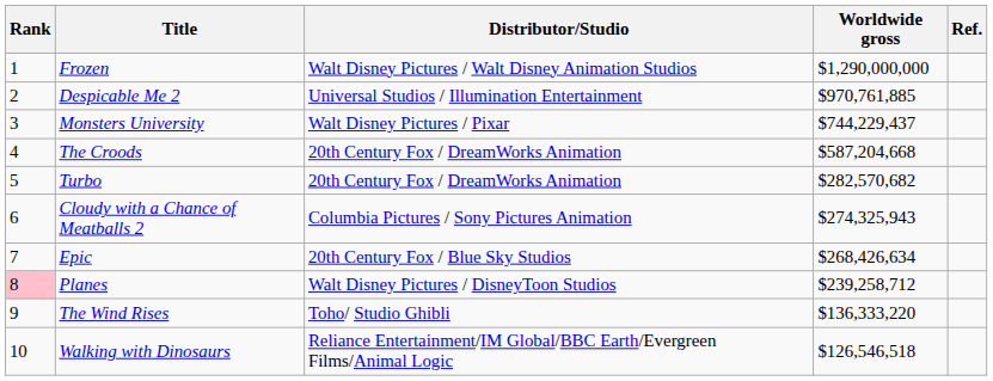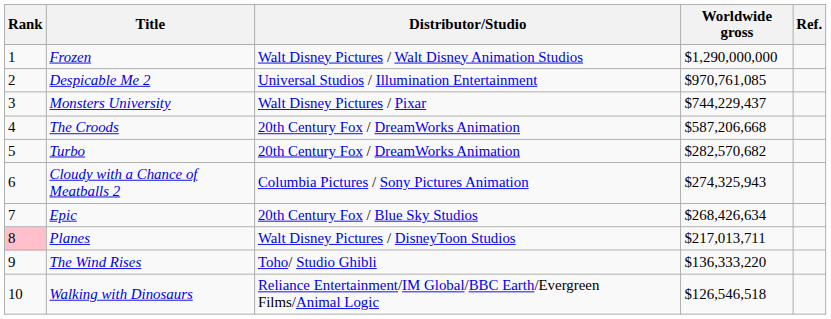 <table class="wikitable sortable" style="margin:auto; margin:auto;">
 <tr>
 <th>Rank</th>
 <th>Title</th>
 <th>Distributor/Studio</th>
 <th>Worldwide gross</th>
 <th>Ref.</th>
 </tr>
 <tr>
 <td>1</td>
 <td><em><a href='#'>Frozen</a></em></td>
 <td><a href='#'>Walt Disney Pictures</a> / <a href='#'>Walt Disney Animation Studios</a></td>
 <td>$1,290,000,000</td>
 <td></td>
 </tr>
 <tr>
 <td>2</td>
 <td><em><a href='#'>Despicable Me 2</a></em></td>
 <td><a href='#'>Universal Studios</a> / <a href='#'>Illumination Entertainment</a></td>
-<td>$970,761,885</td>
+<td>$970,761,085</td>
 <td></td>
 </tr>
 <tr>
 <td>3</td>
 <td><em><a href='#'>Monsters University</a></em></td>
 <td><a href='#'>Walt Disney Pictures</a> / <a href='#'>Pixar</a></td>
 <td>$744,229,437</td>
 <td></td>
 </tr>
 <tr>
 <td>4</td>
 <td><em><a href='#'>The Croods</a></em></td>
 <td><a href='#'>20th Century Fox</a> / <a href='#'>DreamWorks Animation</a></td>
-<td>$587,204,668</td>
+<td>$587,206,668</td>
 <td></td>
 </tr>
 <tr>
 <td>5</td>
 <td><em><a href='#'>Turbo</a></em></td>
 <td><a href='#'>20th Century Fox</a> / <a href='#'>DreamWorks Animation</a></td>
 <td>$282,570,682</td>
 <td></td>
 </tr>
 <tr>
 <td>6</td>
 <td><em><a href='#'>Cloudy with a Chance of Meatballs 2</a></em></td>
 <td><a href='#'>Columbia Pictures</a> / <a href='#'>Sony Pictures Animation</a></td>
 <td>$274,325,943</td>
 <td></td>
 </tr>
 <tr>
 <td>7</td>
 <td><em><a href='#'>Epic</a></em></td>
 <td><a href='#'>20th Century Fox</a> / <a href='#'>Blue Sky Studios</a></td>
 <td>$268,426,634</td>
 <td></td>
 </tr>
 <tr>
 <td style="background: pink;">8</td>
 <td><em><a href='#'>Planes</a></em></td>
 <td><a href='#'>Walt Disney Pictures</a> / <a href='#'>DisneyToon Studios</a></td>
-<td>$239,258,712</td>
+<td>$217,013,711</td>
 <td></td>
 </tr>
 <tr>
 <td>9</td>
 <td><em><a href='#'>The Wind Rises</a></em></td>
 <td><a href='#'>Toho</a>/ <a href='#'>Studio Ghibli</a></td>
 <td>$136,333,220</td>
 <td></td>
 </tr>
 <tr>
 <td>10</td>
 <td><em><a href='#'>Walking with Dinosaurs</a></em></td>
 <td><a href='#'>Reliance Entertainment</a>/<a href='#'>IM Global</a>/<a href='#'>BBC Earth</a>/Evergreen Films/<a href='#'>Animal Logic</a></td>
 <td>$126,546,518</td>
 <td></td>
 </tr>
 </table>
